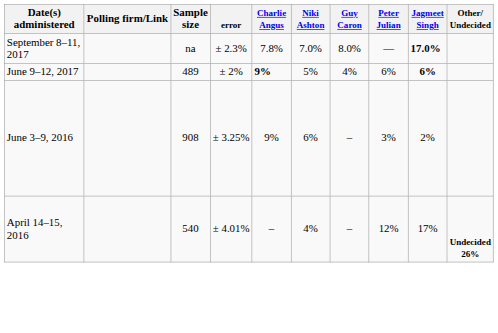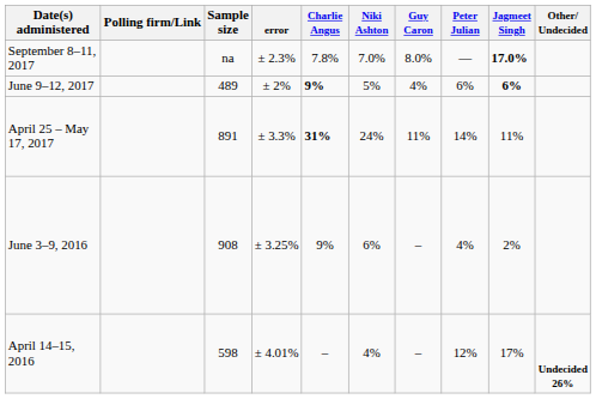 <table class="wikitable sortable">
 <tr>
 <th scope="col" style="width:110px">Date(s)<br>administered</th>
 <th scope="col" style="width:120px">Polling firm/Link</th>
 <th scope="col" class=small>Sample<br>size</th>
 <th scope="col"><small><br>error</small></th>
 <th scope="col" style="width:50px;"><small><a href='#'>Charlie<br> Angus</a></small></th>
 <th scope="col" style="width:50px;"><small><a href='#'>Niki<br>Ashton</a></small></th>
 <th scope="col" style="width:50px;"><small><a href='#'>Guy<br>Caron</a></small></th>
 <th scope="col" style="width:50px;"><small><a href='#'>Peter<br>Julian</a></small></th>
 <th scope="col" style="width:50px;"><small><a href='#'>Jagmeet<br>Singh</a></small></th>
 <th scope="col" style="width:40px;"><small>Other/<br>Undecided</small></th>
 </tr>
 <tr>
 <td>September 8–11, 2017</td>
 <td></td>
 <td align=center>na</td>
 <td align=center>± 2.3%</td>
 <td align=center>7.8%</td>
 <td align=center>7.0%</td>
 <td align=center>8.0%</td>
 <td align=center>—</td>
 <td><strong>17.0%</strong></td>
 <td align=center><small><span></span></small></td>
 </tr>
 <tr>
 <td>June 9–12, 2017</td>
 <td></td>
 <td align=center>489</td>
 <td align=center>± 2%</td>
 <td><strong>9%</strong></td>
 <td align=center>5%</td>
 <td align=center>4%</td>
 <td align=center>6%</td>
 <td align=center><strong>6%</strong></td>
 <td align=center><small><span></span><br><span></span></small></td>
 </tr>
 <tr>
+<td>April 25 – May 17, 2017</td>
+<td></td>
+<td align=center>891</td>
+<td align=center>± 3.3%</td>
+<td><strong>31%</strong></td>
+<td align=center>24%</td>
+<td align=center>11%</td>
+<td align=center>14%</td>
+<td align=center>11%</td>
+<td align=center><small><br><br><br><br><br></small></td>
+</tr>
+<tr>
 <td>June 3–9, 2016</td>
 <td></td>
 <td align=center>908</td>
 <td align=center>± 3.25%</td>
 <td align=center>9%</td>
 <td align=center>6%</td>
 <td align=center>–</td>
-<td align=center>3%</td>
+<td align=center>4%</td>
 <td align=center>2%</td>
 <td align=center><small><span></span><br><br><br><br><br><br><br><br><br></small></td>
 </tr>
 <tr>
 <td>April 14–15, 2016</td>
 <td></td>
-<td align=center>540</td>
+<td align=center>598</td>
 <td align=center>± 4.01%</td>
 <td align=center>–</td>
 <td align=center>4%</td>
 <td align=center>–</td>
 <td align=center>12%</td>
 <td align=center>17%</td>
 <td align=center><small><span></span><br><br><br><span><strong>Undecided 26%</strong></span><br><span></span></small></td>
 </tr>
 </table>
